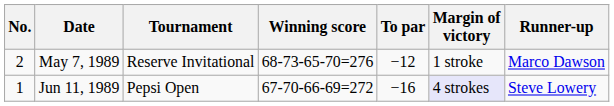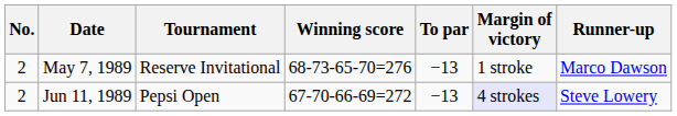 <table class="wikitable" style="font-size:95%;">
 <tr>
 <th>No.</th>
 <th>Date</th>
 <th>Tournament</th>
 <th>Winning score</th>
 <th>To par</th>
 <th>Margin of<br>victory</th>
 <th>Runner-up</th>
 </tr>
 <tr>
 <td align=center>2</td>
 <td align=right>May 7, 1989</td>
 <td>Reserve Invitational</td>
 <td>68-73-65-70=276</td>
-<td align=center>−12</td>
+<td align=center>−13</td>
 <td>1 stroke</td>
 <td> <a href='#'>Marco Dawson</a></td>
 </tr>
 <tr>
-<td align=center>1</td>
+<td align=center>2</td>
 <td align=right>Jun 11, 1989</td>
 <td>Pepsi Open</td>
 <td>67-70-66-69=272</td>
-<td align=center>−16</td>
+<td align=center>−13</td>
 <td style="background: lavender;">4 strokes</td>
 <td> <a href='#'>Steve Lowery</a></td>
 </tr>
 </table>
